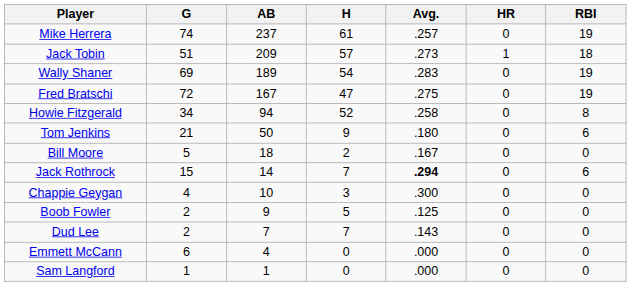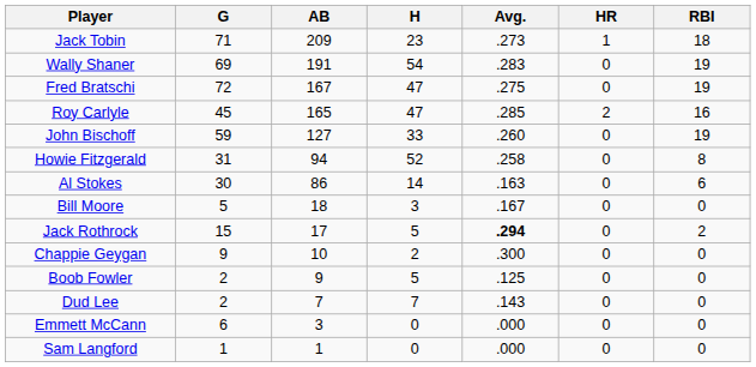 <table class="wikitable sortable">
 <tr>
 <th bgcolor="#DDDDFF" width="16%">Player</th>
 <th bgcolor="#DDDDFF" width="9%">G</th>
 <th bgcolor="#DDDDFF" width="9%">AB</th>
 <th bgcolor="#DDDDFF" width="9%">H</th>
 <th bgcolor="#DDDDFF" width="9%">Avg.</th>
 <th bgcolor="#DDDDFF" width="9%">HR</th>
 <th bgcolor="#DDDDFF" width="9%">RBI</th>
 </tr>
-<tr align="center">
-<td><a href='#'>Mike Herrera</a></td>
-<td>74</td>
-<td>237</td>
-<td>61</td>
-<td>.257</td>
-<td>0</td>
-<td>19</td>
-</tr>
 <tr align=center>
 <td><a href='#'>Jack Tobin</a></td>
-<td>51</td>
+<td>71</td>
 <td>209</td>
-<td>57</td>
+<td>23</td>
 <td>.273</td>
 <td>1</td>
 <td>18</td>
 </tr>
 <tr align=center>
 <td><a href='#'>Wally Shaner</a></td>
 <td>69</td>
-<td>189</td>
+<td>191</td>
 <td>54</td>
 <td>.283</td>
 <td>0</td>
 <td>19</td>
 </tr>
 <tr align=center>
 <td><a href='#'>Fred Bratschi</a></td>
 <td>72</td>
 <td>167</td>
 <td>47</td>
 <td>.275</td>
 <td>0</td>
 <td>19</td>
 </tr>
 <tr align=center>
+<td><a href='#'>Roy Carlyle</a></td>
+<td>45</td>
+<td>165</td>
+<td>47</td>
+<td>.285</td>
+<td>2</td>
+<td>16</td>
+</tr>
+<tr align=center>
+<td><a href='#'>John Bischoff</a></td>
+<td>59</td>
+<td>127</td>
+<td>33</td>
+<td>.260</td>
+<td>0</td>
+<td>19</td>
+</tr>
+<tr align=center>
 <td><a href='#'>Howie Fitzgerald</a></td>
-<td>34</td>
+<td>31</td>
 <td>94</td>
 <td>52</td>
 <td>.258</td>
 <td>0</td>
 <td>8</td>
 </tr>
 <tr align=center>
-<td><a href='#'>Tom Jenkins</a></td>
-<td>21</td>
-<td>50</td>
-<td>9</td>
-<td>.180</td>
+<td><a href='#'>Al Stokes</a></td>
+<td>30</td>
+<td>86</td>
+<td>14</td>
+<td>.163</td>
 <td>0</td>
 <td>6</td>
 </tr>
 <tr align=center>
 <td><a href='#'>Bill Moore</a></td>
 <td>5</td>
 <td>18</td>
-<td>2</td>
+<td>3</td>
 <td>.167</td>
 <td>0</td>
 <td>0</td>
 </tr>
 <tr align=center>
 <td><a href='#'>Jack Rothrock</a></td>
 <td>15</td>
-<td>14</td>
-<td>7</td>
+<td>17</td>
+<td>5</td>
 <td><strong>.294</strong></td>
 <td>0</td>
-<td>6</td>
+<td>2</td>
 </tr>
 <tr align=center>
 <td><a href='#'>Chappie Geygan</a></td>
-<td>4</td>
+<td>9</td>
 <td>10</td>
-<td>3</td>
+<td>2</td>
 <td>.300</td>
 <td>0</td>
 <td>0</td>
 </tr>
 <tr align=center>
 <td><a href='#'>Boob Fowler</a></td>
 <td>2</td>
 <td>9</td>
 <td>5</td>
 <td>.125</td>
 <td>0</td>
 <td>0</td>
 </tr>
 <tr align=center>
 <td><a href='#'>Dud Lee</a></td>
 <td>2</td>
 <td>7</td>
 <td>7</td>
 <td>.143</td>
 <td>0</td>
 <td>0</td>
 </tr>
 <tr align=center>
 <td><a href='#'>Emmett McCann</a></td>
 <td>6</td>
-<td>4</td>
+<td>3</td>
 <td>0</td>
 <td>.000</td>
 <td>0</td>
 <td>0</td>
 </tr>
 <tr align=center>
 <td><a href='#'>Sam Langford</a></td>
 <td>1</td>
 <td>1</td>
 <td>0</td>
 <td>.000</td>
 <td>0</td>
 <td>0</td>
 </tr>
 </table>
